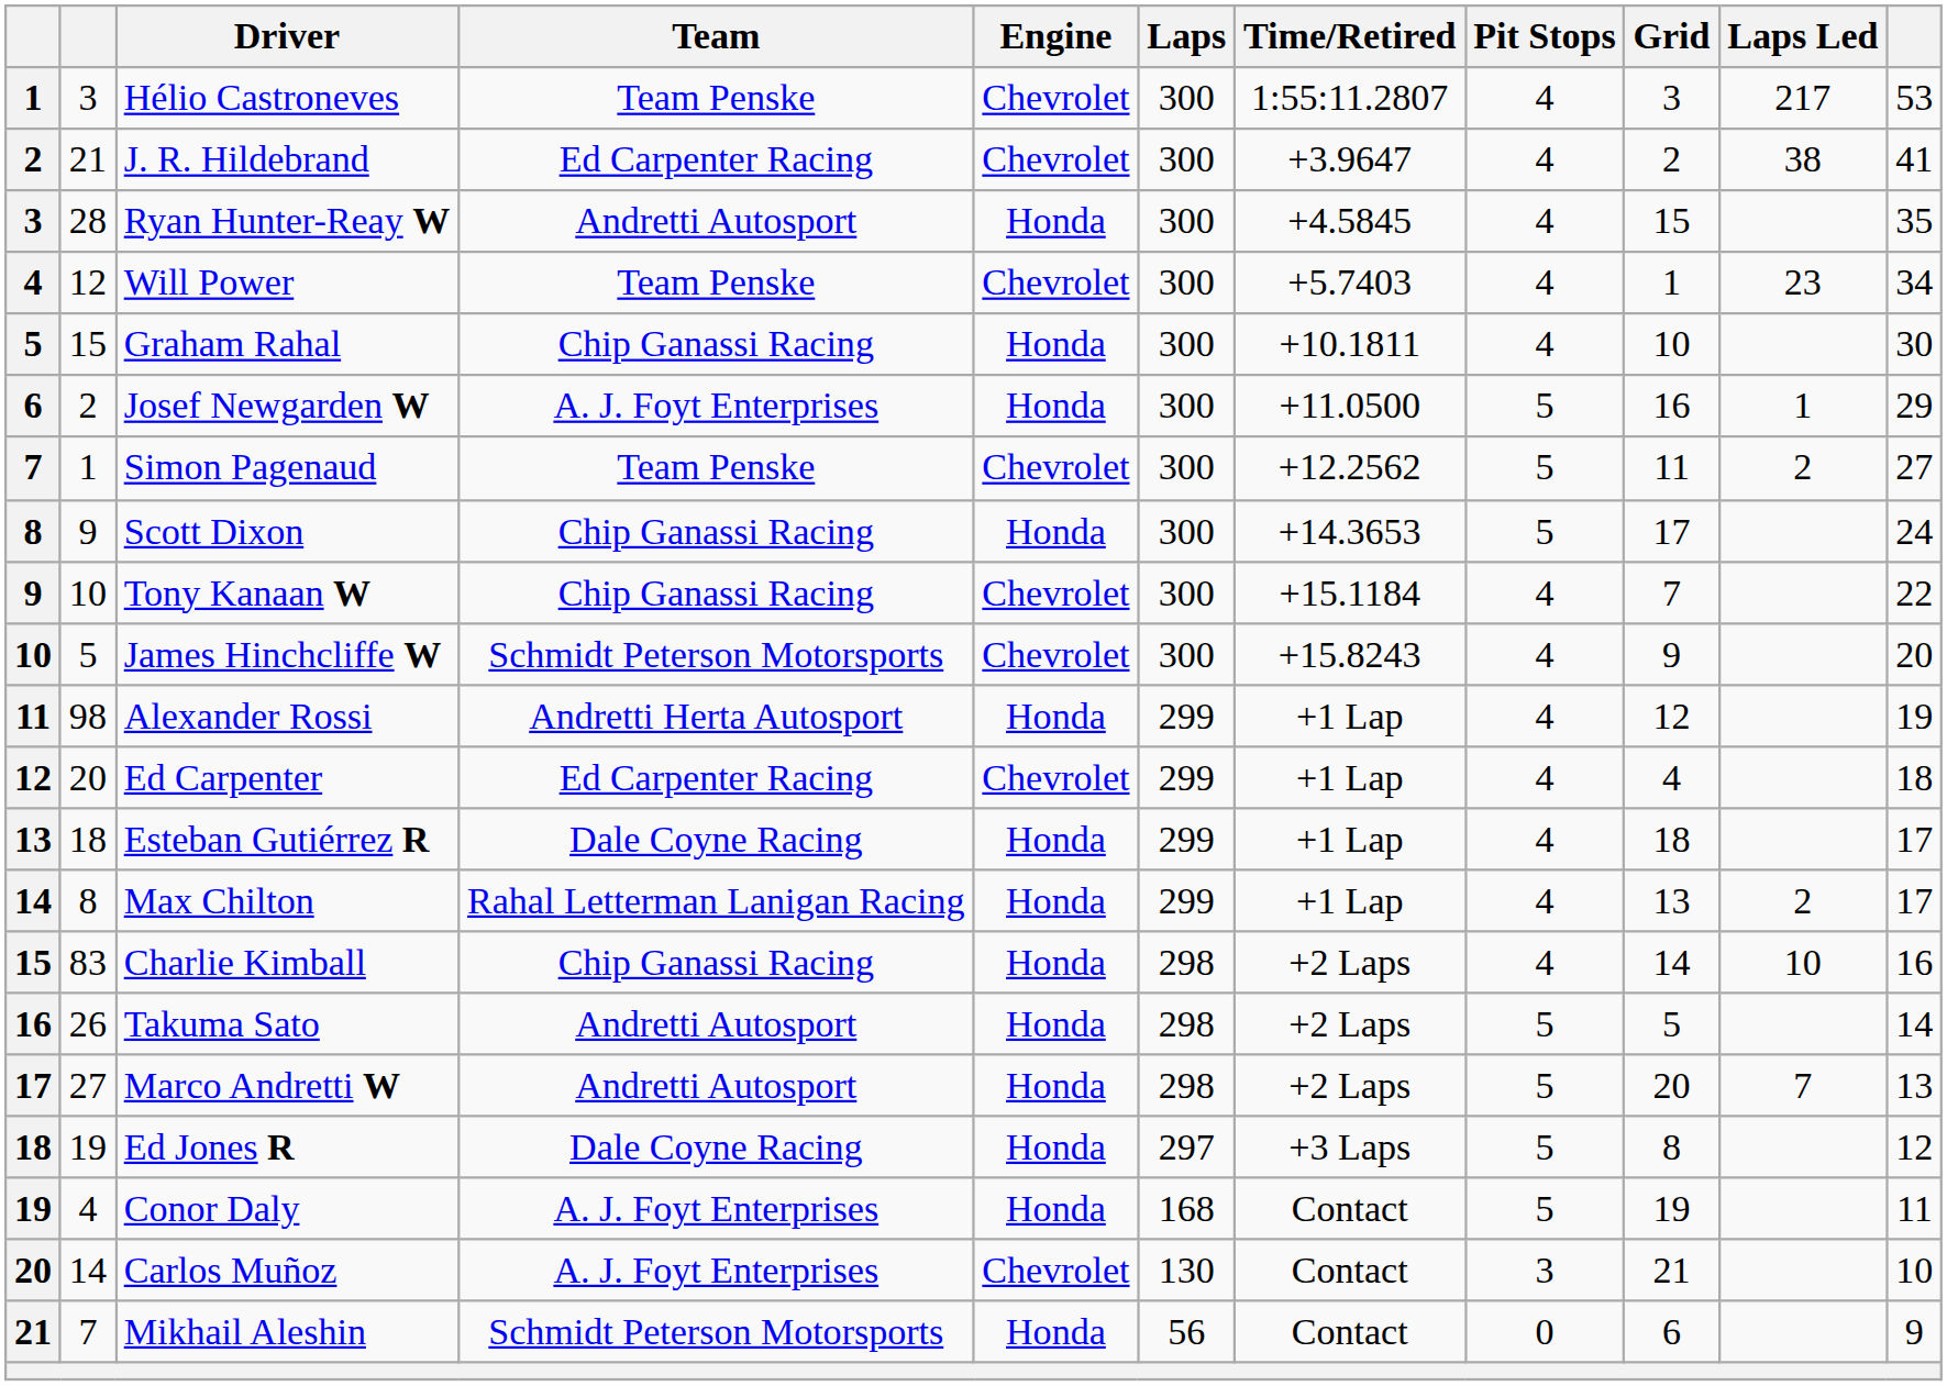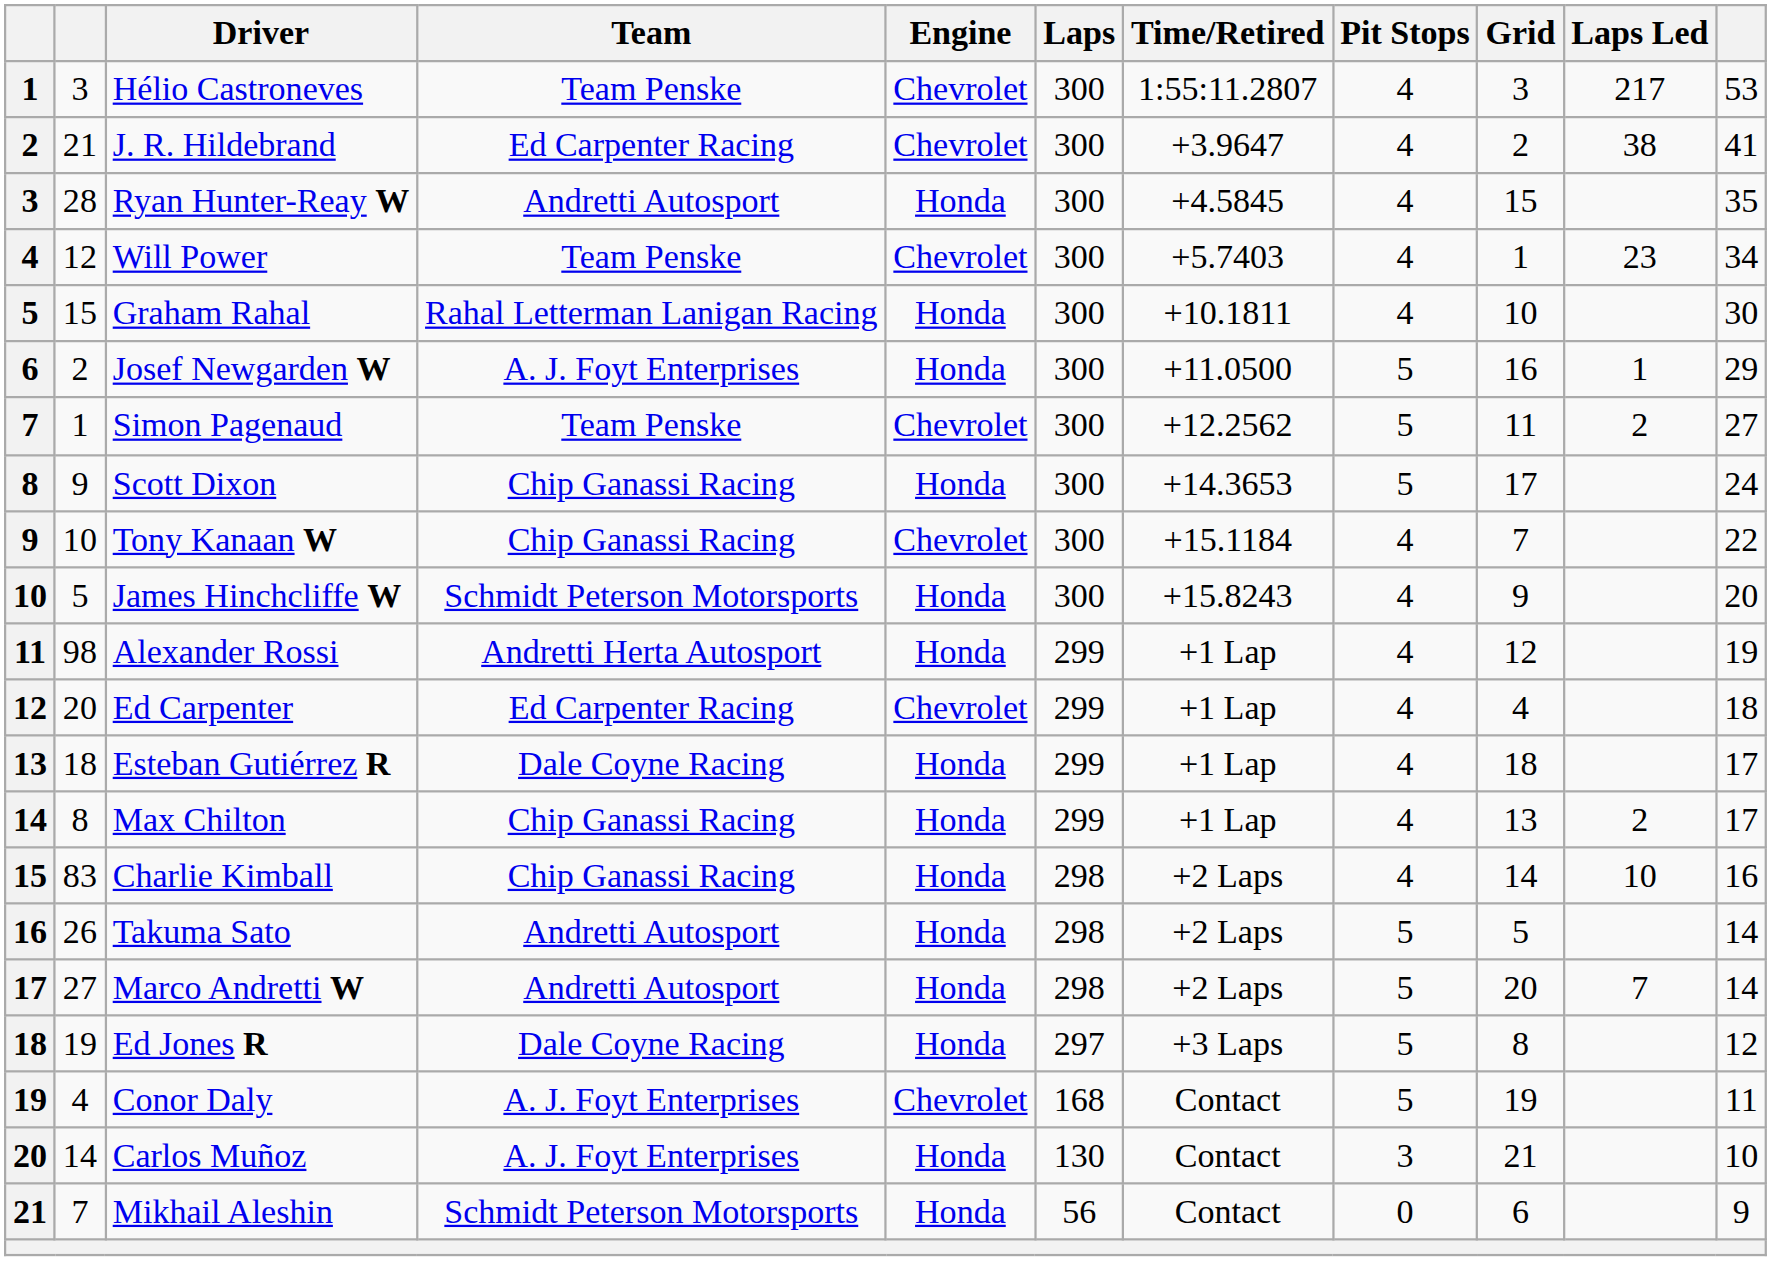 <table class="wikitable" style="text-align:center; font-size: 95%;">
 <tr>
 <th></th>
 <th></th>
 <th>Driver</th>
 <th>Team</th>
 <th>Engine</th>
 <th>Laps</th>
 <th>Time/Retired</th>
 <th>Pit Stops</th>
 <th>Grid</th>
 <th>Laps Led</th>
 <th></th>
 </tr>
 <tr>
 <th>1</th>
 <td>3</td>
 <td align="left"> <a href='#'>Hélio Castroneves</a></td>
 <td><a href='#'>Team Penske</a></td>
 <td><a href='#'>Chevrolet</a></td>
 <td>300</td>
 <td>1:55:11.2807</td>
 <td>4</td>
 <td>3</td>
 <td>217</td>
 <td>53</td>
 </tr>
 <tr>
 <th>2</th>
 <td>21</td>
 <td align="left"> <a href='#'>J. R. Hildebrand</a></td>
 <td><a href='#'>Ed Carpenter Racing</a></td>
 <td><a href='#'>Chevrolet</a></td>
 <td>300</td>
 <td>+3.9647</td>
 <td>4</td>
 <td>2</td>
 <td>38</td>
 <td>41</td>
 </tr>
 <tr>
 <th>3</th>
 <td>28</td>
 <td align="left"> <a href='#'>Ryan Hunter-Reay</a> <strong><span>W</span></strong></td>
 <td><a href='#'>Andretti Autosport</a></td>
 <td><a href='#'>Honda</a></td>
 <td>300</td>
 <td>+4.5845</td>
 <td>4</td>
 <td>15</td>
 <td></td>
 <td>35</td>
 </tr>
 <tr>
 <th>4</th>
 <td>12</td>
 <td align="left"> <a href='#'>Will Power</a></td>
 <td><a href='#'>Team Penske</a></td>
 <td><a href='#'>Chevrolet</a></td>
 <td>300</td>
 <td>+5.7403</td>
 <td>4</td>
 <td>1</td>
 <td>23</td>
 <td>34</td>
 </tr>
 <tr>
 <th>5</th>
 <td>15</td>
 <td align="left"> <a href='#'>Graham Rahal</a></td>
-<td><a href='#'>Chip Ganassi Racing</a></td>
+<td><a href='#'>Rahal Letterman Lanigan Racing</a></td>
 <td><a href='#'>Honda</a></td>
 <td>300</td>
 <td>+10.1811</td>
 <td>4</td>
 <td>10</td>
 <td></td>
 <td>30</td>
 </tr>
 <tr>
 <th>6</th>
 <td>2</td>
 <td align="left"> <a href='#'>Josef Newgarden</a> <strong><span>W</span></strong></td>
 <td><a href='#'>A. J. Foyt Enterprises</a></td>
 <td><a href='#'>Honda</a></td>
 <td>300</td>
 <td>+11.0500</td>
 <td>5</td>
 <td>16</td>
 <td>1</td>
 <td>29</td>
 </tr>
 <tr>
 <th>7</th>
 <td>1</td>
 <td align="left"> <a href='#'>Simon Pagenaud</a></td>
 <td><a href='#'>Team Penske</a></td>
 <td><a href='#'>Chevrolet</a></td>
 <td>300</td>
 <td>+12.2562</td>
 <td>5</td>
 <td>11</td>
 <td>2</td>
 <td>27</td>
 </tr>
 <tr>
 <th>8</th>
 <td>9</td>
 <td align="left"> <a href='#'>Scott Dixon</a></td>
 <td><a href='#'>Chip Ganassi Racing</a></td>
 <td><a href='#'>Honda</a></td>
 <td>300</td>
 <td>+14.3653</td>
 <td>5</td>
 <td>17</td>
 <td></td>
 <td>24</td>
 </tr>
 <tr>
 <th>9</th>
 <td>10</td>
 <td align="left"> <a href='#'>Tony Kanaan</a> <strong><span>W</span></strong></td>
 <td><a href='#'>Chip Ganassi Racing</a></td>
 <td><a href='#'>Chevrolet</a></td>
 <td>300</td>
 <td>+15.1184</td>
 <td>4</td>
 <td>7</td>
 <td></td>
 <td>22</td>
 </tr>
 <tr>
 <th>10</th>
 <td>5</td>
 <td align="left"> <a href='#'>James Hinchcliffe</a> <strong><span>W</span></strong></td>
 <td><a href='#'>Schmidt Peterson Motorsports</a></td>
-<td><a href='#'>Chevrolet</a></td>
+<td><a href='#'>Honda</a></td>
 <td>300</td>
 <td>+15.8243</td>
 <td>4</td>
 <td>9</td>
 <td></td>
 <td>20</td>
 </tr>
 <tr>
 <th>11</th>
 <td>98</td>
 <td align="left"> <a href='#'>Alexander Rossi</a></td>
 <td><a href='#'>Andretti Herta Autosport</a></td>
 <td><a href='#'>Honda</a></td>
 <td>299</td>
 <td>+1 Lap</td>
 <td>4</td>
 <td>12</td>
 <td></td>
 <td>19</td>
 </tr>
 <tr>
 <th>12</th>
 <td>20</td>
 <td align="left"> <a href='#'>Ed Carpenter</a></td>
 <td><a href='#'>Ed Carpenter Racing</a></td>
 <td><a href='#'>Chevrolet</a></td>
 <td>299</td>
 <td>+1 Lap</td>
 <td>4</td>
 <td>4</td>
 <td></td>
 <td>18</td>
 </tr>
 <tr>
 <th>13</th>
 <td>18</td>
 <td align="left"> <a href='#'>Esteban Gutiérrez</a> <strong><span>R</span></strong></td>
 <td><a href='#'>Dale Coyne Racing</a></td>
 <td><a href='#'>Honda</a></td>
 <td>299</td>
 <td>+1 Lap</td>
 <td>4</td>
 <td>18</td>
 <td></td>
 <td>17</td>
 </tr>
 <tr>
 <th>14</th>
 <td>8</td>
 <td align="left"> <a href='#'>Max Chilton</a></td>
-<td><a href='#'>Rahal Letterman Lanigan Racing</a></td>
+<td><a href='#'>Chip Ganassi Racing</a></td>
 <td><a href='#'>Honda</a></td>
 <td>299</td>
 <td>+1 Lap</td>
 <td>4</td>
 <td>13</td>
 <td>2</td>
 <td>17</td>
 </tr>
 <tr>
 <th>15</th>
 <td>83</td>
 <td align="left"> <a href='#'>Charlie Kimball</a></td>
 <td><a href='#'>Chip Ganassi Racing</a></td>
 <td><a href='#'>Honda</a></td>
 <td>298</td>
 <td>+2 Laps</td>
 <td>4</td>
 <td>14</td>
 <td>10</td>
 <td>16</td>
 </tr>
 <tr>
 <th>16</th>
 <td>26</td>
 <td align="left"> <a href='#'>Takuma Sato</a></td>
 <td><a href='#'>Andretti Autosport</a></td>
 <td><a href='#'>Honda</a></td>
 <td>298</td>
 <td>+2 Laps</td>
 <td>5</td>
 <td>5</td>
 <td></td>
 <td>14</td>
 </tr>
 <tr>
 <th>17</th>
 <td>27</td>
 <td align="left"> <a href='#'>Marco Andretti</a> <strong><span>W</span></strong></td>
 <td><a href='#'>Andretti Autosport</a></td>
 <td><a href='#'>Honda</a></td>
 <td>298</td>
 <td>+2 Laps</td>
 <td>5</td>
 <td>20</td>
 <td>7</td>
-<td>13</td>
+<td>14</td>
 </tr>
 <tr>
 <th>18</th>
 <td>19</td>
 <td align="left"> <a href='#'>Ed Jones</a> <strong><span>R</span></strong></td>
 <td><a href='#'>Dale Coyne Racing</a></td>
 <td><a href='#'>Honda</a></td>
 <td>297</td>
 <td>+3 Laps</td>
 <td>5</td>
 <td>8</td>
 <td></td>
 <td>12</td>
 </tr>
 <tr>
 <th>19</th>
 <td>4</td>
 <td align="left"> <a href='#'>Conor Daly</a></td>
 <td><a href='#'>A. J. Foyt Enterprises</a></td>
-<td><a href='#'>Honda</a></td>
+<td><a href='#'>Chevrolet</a></td>
 <td>168</td>
 <td>Contact</td>
 <td>5</td>
 <td>19</td>
 <td></td>
 <td>11</td>
 </tr>
 <tr>
 <th>20</th>
 <td>14</td>
 <td align="left"> <a href='#'>Carlos Muñoz</a></td>
 <td><a href='#'>A. J. Foyt Enterprises</a></td>
-<td><a href='#'>Chevrolet</a></td>
+<td><a href='#'>Honda</a></td>
 <td>130</td>
 <td>Contact</td>
 <td>3</td>
 <td>21</td>
 <td></td>
 <td>10</td>
 </tr>
 <tr>
 <th>21</th>
 <td>7</td>
 <td align="left"> <a href='#'>Mikhail Aleshin</a></td>
 <td><a href='#'>Schmidt Peterson Motorsports</a></td>
 <td><a href='#'>Honda</a></td>
 <td>56</td>
 <td>Contact</td>
 <td>0</td>
 <td>6</td>
 <td></td>
 <td>9</td>
 </tr>
 <tr>
 <th colspan=11></th>
 </tr>
 </table>
